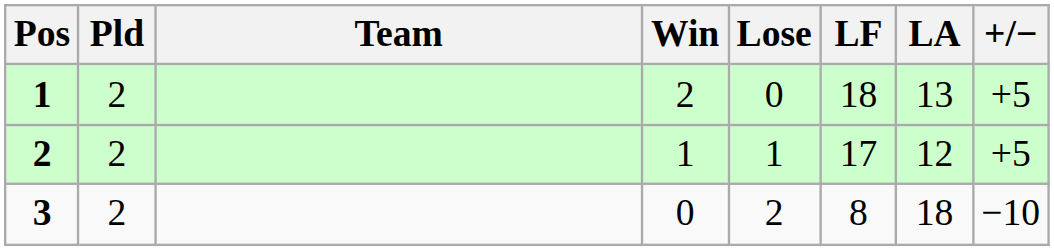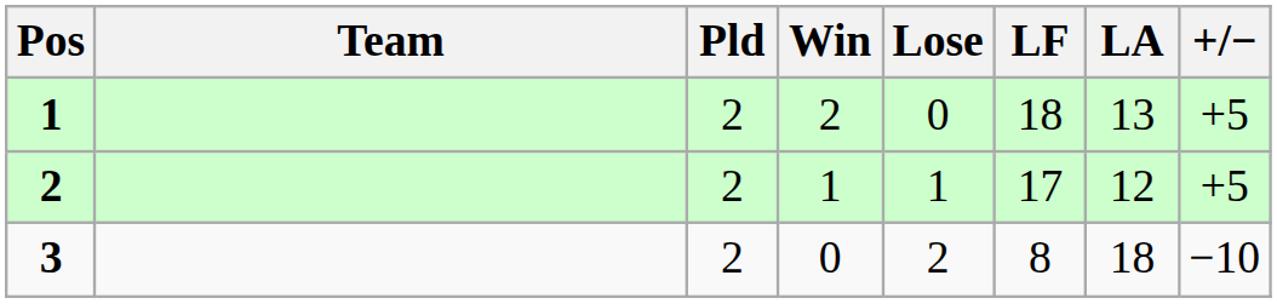 <table class="wikitable" style="font-size: 100%">
 <tr>
 <th width=20>Pos</th>
+<th width=200>Team</th>
 <th width=25>Pld</th>
-<th width=200>Team</th>
 <th width=25>Win</th>
 <th width=25>Lose</th>
 <th width=25>LF</th>
 <th width=25>LA</th>
 <th width=25>+/−</th>
 </tr>
 <tr align=center style="background: #ccffcc;">
 <td><strong>1</strong></td>
+<td align="left"></td>
 <td>2</td>
-<td align="left"></td>
 <td>2</td>
 <td>0</td>
 <td>18</td>
 <td>13</td>
 <td>+5</td>
 </tr>
 <tr align=center style="background: #ccffcc;">
 <td><strong>2</strong></td>
+<td align="left"></td>
 <td>2</td>
-<td align="left"></td>
 <td>1</td>
 <td>1</td>
 <td>17</td>
 <td>12</td>
 <td>+5</td>
 </tr>
 <tr align=center>
 <td><strong>3</strong></td>
+<td align="left"></td>
 <td>2</td>
-<td align="left"></td>
 <td>0</td>
 <td>2</td>
 <td>8</td>
 <td>18</td>
 <td>−10</td>
 </tr>
 </table>
